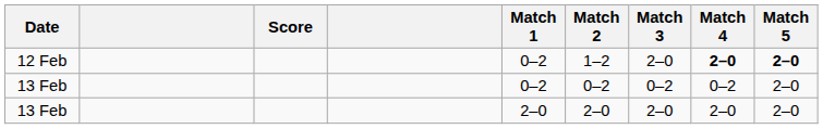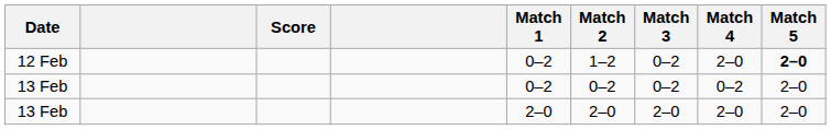 <table class="wikitable" style="text-align: center; font-size:90% ">
 <tr>
 <th width="60">Date</th>
 <th align="right" width="150"></th>
 <th width="60">Score</th>
 <th align="left" width="150"></th>
 <th width="50">Match 1</th>
 <th width="50">Match 2</th>
 <th width="50">Match 3</th>
 <th width="50">Match 4</th>
 <th width="50">Match 5</th>
 </tr>
 <tr>
 <td>12 Feb</td>
 <td align=left><strong></strong></td>
 <td align=center></td>
 <td align=left></td>
 <td>0–2</td>
 <td>1–2</td>
+<td>0–2</td>
 <td>2–0</td>
-<td><strong>2–0</strong></td>
 <td><strong>2–0</strong></td>
 </tr>
 <tr>
 <td>13 Feb</td>
 <td align=left></td>
 <td align=center></td>
 <td align=left><strong></strong></td>
 <td>0–2</td>
 <td>0–2</td>
 <td>0–2</td>
 <td>0–2</td>
 <td>2–0</td>
 </tr>
 <tr>
 <td>13 Feb</td>
 <td align=left><strong></strong></td>
 <td align=center></td>
 <td align=left></td>
 <td>2–0</td>
 <td>2–0</td>
 <td>2–0</td>
 <td>2–0</td>
 <td>2–0</td>
 </tr>
 </table>
